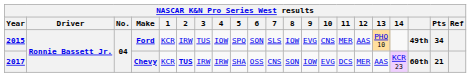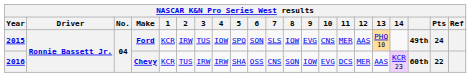 <table class="wikitable" style="text-align:center; font-size:75%">
 <tr>
 <th colspan="21"><a href='#'>NASCAR K&N Pro Series West</a> results</th>
 </tr>
 <tr>
 <th>Year</th>
 <th>Driver</th>
 <th>No.</th>
 <th>Make</th>
 <th>1</th>
 <th>2</th>
 <th>3</th>
 <th>4</th>
 <th>5</th>
 <th>6</th>
 <th>7</th>
 <th>8</th>
 <th>9</th>
 <th>10</th>
 <th>11</th>
 <th>12</th>
 <th>13</th>
 <th>14</th>
 <th></th>
 <th>Pts</th>
 <th>Ref</th>
 </tr>
 <tr>
 <th><a href='#'>2015</a></th>
 <th rowspan="11"><a href='#'>Ronnie Bassett Jr.</a></th>
 <th rowspan="11">04</th>
 <th><a href='#'>Ford</a></th>
 <td><a href='#'>KCR</a></td>
 <td><a href='#'>IRW</a></td>
 <td><a href='#'>TUS</a></td>
 <td><a href='#'>IOW</a></td>
 <td><a href='#'>SPO</a></td>
 <td><a href='#'>SON</a></td>
 <td><a href='#'>SLS</a></td>
 <td><a href='#'>IOW</a></td>
 <td><a href='#'>EVG</a></td>
 <td><a href='#'>CNS</a></td>
 <td><a href='#'>MER</a></td>
 <td><a href='#'>AAS</a></td>
 <td style="background:#FFDF9F;"><a href='#'>PHO</a><br><small>10</small></td>
 <td></td>
 <th>49th</th>
-<th>34</th>
+<th>24</th>
 <th></th>
 </tr>
 <tr>
-<th><a href='#'>2017</a></th>
+<th><a href='#'>2016</a></th>
 <th><a href='#'>Chevy</a></th>
 <td><a href='#'>KCR</a></td>
-<td><strong><a href='#'>TUS</a></strong></td>
+<td><a href='#'>TUS</a></td>
 <td><a href='#'>IRW</a></td>
 <td><a href='#'>IRW</a></td>
 <td><a href='#'>SHA</a></td>
 <td><a href='#'>OSS</a></td>
 <td><a href='#'>CNS</a></td>
 <td><a href='#'>SON</a></td>
 <td><a href='#'>IOW</a></td>
 <td><a href='#'>EVG</a></td>
 <td><a href='#'>DCS</a></td>
 <td><a href='#'>MER</a></td>
 <td><a href='#'>AAS</a></td>
 <td style="background:#EFCFFF;"><a href='#'>KCR</a><br><small>23</small></td>
 <th>60th</th>
-<th>21</th>
+<th>22</th>
 <th></th>
 </tr>
 </table>
